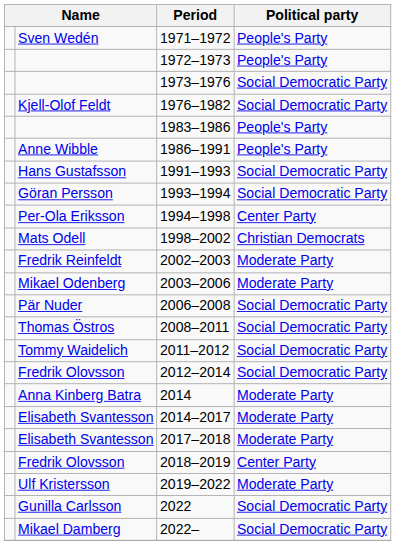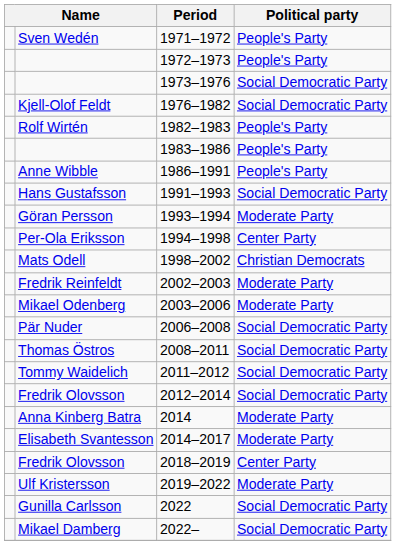 <table class="wikitable">
 <tr>
 <th colspan="2">Name</th>
 <th>Period</th>
 <th>Political party</th>
 </tr>
 <tr>
 <td bgcolor=> </td>
 <td><a href='#'>Sven Wedén</a></td>
 <td>1971–1972</td>
 <td><a href='#'>People's Party</a></td>
 </tr>
 <tr>
 <td bgcolor=> </td>
 <td></td>
 <td>1972–1973</td>
 <td><a href='#'>People's Party</a></td>
 </tr>
 <tr>
 <td bgcolor=> </td>
 <td></td>
 <td>1973–1976</td>
 <td><a href='#'>Social Democratic Party</a></td>
 </tr>
 <tr>
 <td bgcolor=> </td>
 <td><a href='#'>Kjell-Olof Feldt</a></td>
 <td>1976–1982</td>
 <td><a href='#'>Social Democratic Party</a></td>
 </tr>
 <tr>
 <td bgcolor=> </td>
+<td><a href='#'>Rolf Wirtén</a></td>
+<td>1982–1983</td>
+<td><a href='#'>People's Party</a></td>
+</tr>
+<tr>
+<td bgcolor=> </td>
 <td></td>
 <td>1983–1986</td>
 <td><a href='#'>People's Party</a></td>
 </tr>
 <tr>
 <td bgcolor=> </td>
 <td><a href='#'>Anne Wibble</a></td>
 <td>1986–1991</td>
 <td><a href='#'>People's Party</a></td>
 </tr>
 <tr>
 <td bgcolor=> </td>
 <td><a href='#'>Hans Gustafsson</a></td>
 <td>1991–1993</td>
 <td><a href='#'>Social Democratic Party</a></td>
 </tr>
 <tr>
 <td bgcolor=> </td>
 <td><a href='#'>Göran Persson</a></td>
 <td>1993–1994</td>
-<td><a href='#'>Social Democratic Party</a></td>
+<td><a href='#'>Moderate Party</a></td>
 </tr>
 <tr>
 <td bgcolor=> </td>
 <td><a href='#'>Per-Ola Eriksson</a></td>
 <td>1994–1998</td>
 <td><a href='#'>Center Party</a></td>
 </tr>
 <tr>
 <td bgcolor=> </td>
 <td><a href='#'>Mats Odell</a></td>
 <td>1998–2002</td>
 <td><a href='#'>Christian Democrats</a></td>
 </tr>
 <tr>
 <td bgcolor=> </td>
 <td><a href='#'>Fredrik Reinfeldt</a></td>
 <td>2002–2003</td>
 <td><a href='#'>Moderate Party</a></td>
 </tr>
 <tr>
 <td bgcolor=> </td>
 <td><a href='#'>Mikael Odenberg</a></td>
 <td>2003–2006</td>
 <td><a href='#'>Moderate Party</a></td>
 </tr>
 <tr>
 <td bgcolor=> </td>
 <td><a href='#'>Pär Nuder</a></td>
 <td>2006–2008</td>
 <td><a href='#'>Social Democratic Party</a></td>
 </tr>
 <tr>
 <td bgcolor=> </td>
 <td><a href='#'>Thomas Östros</a></td>
 <td>2008–2011</td>
 <td><a href='#'>Social Democratic Party</a></td>
 </tr>
 <tr>
 <td bgcolor=> </td>
 <td><a href='#'>Tommy Waidelich</a></td>
 <td>2011–2012</td>
 <td><a href='#'>Social Democratic Party</a></td>
 </tr>
 <tr>
 <td bgcolor=> </td>
 <td><a href='#'>Fredrik Olovsson</a></td>
 <td>2012–2014</td>
 <td><a href='#'>Social Democratic Party</a></td>
 </tr>
 <tr>
 <td bgcolor=> </td>
 <td><a href='#'>Anna Kinberg Batra</a></td>
 <td>2014</td>
 <td><a href='#'>Moderate Party</a></td>
 </tr>
 <tr>
 <td bgcolor=> </td>
 <td><a href='#'>Elisabeth Svantesson</a></td>
 <td>2014–2017</td>
 <td><a href='#'>Moderate Party</a></td>
 </tr>
 <tr>
 <td bgcolor=> </td>
-<td><a href='#'>Elisabeth Svantesson</a></td>
-<td>2017–2018</td>
-<td><a href='#'>Moderate Party</a></td>
-</tr>
-<tr>
-<td bgcolor=> </td>
 <td><a href='#'>Fredrik Olovsson</a></td>
 <td>2018–2019</td>
 <td><a href='#'>Center Party</a></td>
 </tr>
 <tr>
 <td bgcolor=> </td>
 <td><a href='#'>Ulf Kristersson</a></td>
 <td>2019–2022</td>
 <td><a href='#'>Moderate Party</a></td>
 </tr>
 <tr>
 <td bgcolor=> </td>
 <td><a href='#'>Gunilla Carlsson</a></td>
 <td>2022</td>
 <td><a href='#'>Social Democratic Party</a></td>
 </tr>
 <tr>
 <td bgcolor=> </td>
 <td><a href='#'>Mikael Damberg</a></td>
 <td>2022–</td>
 <td><a href='#'>Social Democratic Party</a></td>
 </tr>
 <tr>
 </tr>
 </table>
